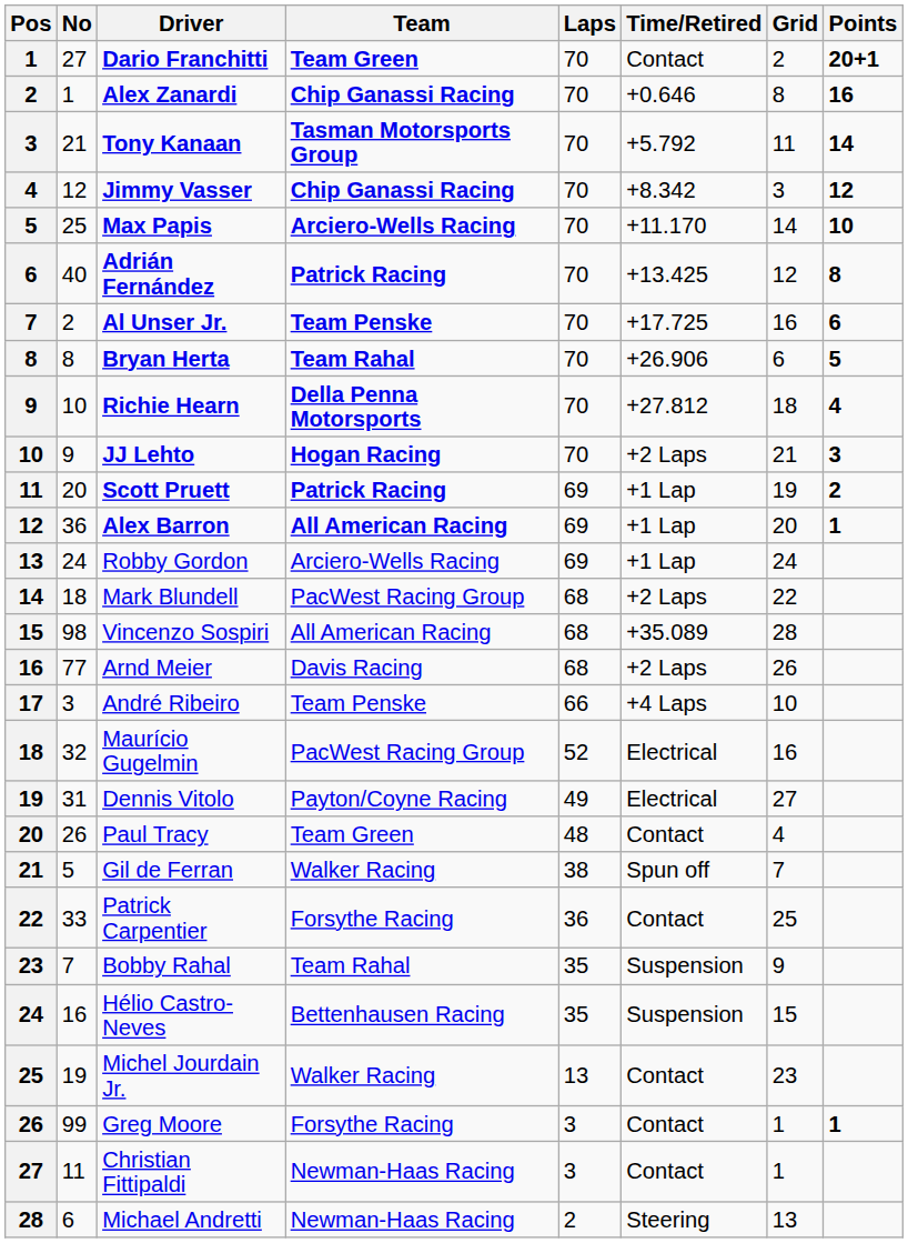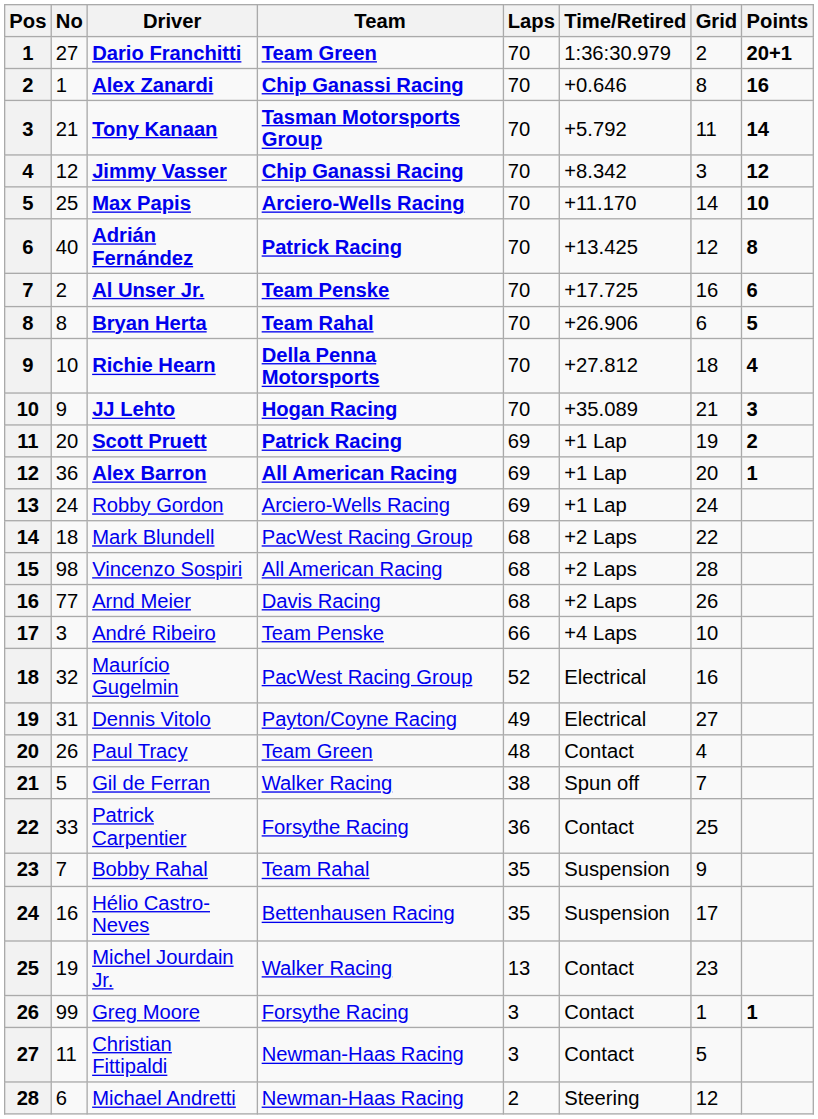 <table class="wikitable" style="font-size:95%;">
 <tr>
 <th>Pos</th>
 <th>No</th>
 <th>Driver</th>
 <th>Team</th>
 <th>Laps</th>
 <th>Time/Retired</th>
 <th>Grid</th>
 <th>Points</th>
 </tr>
 <tr>
 <th>1</th>
 <td>27</td>
 <td> <strong><a href='#'>Dario Franchitti</a></strong></td>
 <td><strong><a href='#'>Team Green</a></strong></td>
 <td>70</td>
-<td>Contact</td>
+<td>1:36:30.979</td>
 <td>2</td>
 <td><strong>20+1</strong></td>
 </tr>
 <tr>
 <th>2</th>
 <td>1</td>
 <td> <strong><a href='#'>Alex Zanardi</a></strong></td>
 <td><strong><a href='#'>Chip Ganassi Racing</a></strong></td>
 <td>70</td>
 <td>+0.646</td>
 <td>8</td>
 <td><strong>16</strong></td>
 </tr>
 <tr>
 <th>3</th>
 <td>21</td>
 <td> <strong><a href='#'>Tony Kanaan</a></strong></td>
 <td><strong><a href='#'>Tasman Motorsports Group</a></strong></td>
 <td>70</td>
 <td>+5.792</td>
 <td>11</td>
 <td><strong>14</strong></td>
 </tr>
 <tr>
 <th>4</th>
 <td>12</td>
 <td> <strong><a href='#'>Jimmy Vasser</a></strong></td>
 <td><strong><a href='#'>Chip Ganassi Racing</a></strong></td>
 <td>70</td>
 <td>+8.342</td>
 <td>3</td>
 <td><strong>12</strong></td>
 </tr>
 <tr>
 <th>5</th>
 <td>25</td>
 <td> <strong><a href='#'>Max Papis</a></strong></td>
 <td><strong><a href='#'>Arciero-Wells Racing</a></strong></td>
 <td>70</td>
 <td>+11.170</td>
 <td>14</td>
 <td><strong>10</strong></td>
 </tr>
 <tr>
 <th>6</th>
 <td>40</td>
 <td> <strong><a href='#'>Adrián Fernández</a></strong></td>
 <td><strong><a href='#'>Patrick Racing</a></strong></td>
 <td>70</td>
 <td>+13.425</td>
 <td>12</td>
 <td><strong>8</strong></td>
 </tr>
 <tr>
 <th>7</th>
 <td>2</td>
 <td> <strong><a href='#'>Al Unser Jr.</a></strong></td>
 <td><strong><a href='#'>Team Penske</a></strong></td>
 <td>70</td>
 <td>+17.725</td>
 <td>16</td>
 <td><strong>6</strong></td>
 </tr>
 <tr>
 <th>8</th>
 <td>8</td>
 <td> <strong><a href='#'>Bryan Herta</a></strong></td>
 <td><strong><a href='#'>Team Rahal</a></strong></td>
 <td>70</td>
 <td>+26.906</td>
 <td>6</td>
 <td><strong>5</strong></td>
 </tr>
 <tr>
 <th>9</th>
 <td>10</td>
 <td> <strong><a href='#'>Richie Hearn</a></strong></td>
 <td><strong><a href='#'>Della Penna Motorsports</a></strong></td>
 <td>70</td>
 <td>+27.812</td>
 <td>18</td>
 <td><strong>4</strong></td>
 </tr>
 <tr>
 <th>10</th>
 <td>9</td>
 <td> <strong><a href='#'>JJ Lehto</a></strong></td>
 <td><strong><a href='#'>Hogan Racing</a></strong></td>
 <td>70</td>
-<td>+2 Laps</td>
+<td>+35.089</td>
 <td>21</td>
 <td><strong>3</strong></td>
 </tr>
 <tr>
 <th>11</th>
 <td>20</td>
 <td> <strong><a href='#'>Scott Pruett</a></strong></td>
 <td><strong><a href='#'>Patrick Racing</a></strong></td>
 <td>69</td>
 <td>+1 Lap</td>
 <td>19</td>
 <td><strong>2</strong></td>
 </tr>
 <tr>
 <th>12</th>
 <td>36</td>
 <td> <strong><a href='#'>Alex Barron</a></strong></td>
 <td><strong><a href='#'>All American Racing</a></strong></td>
 <td>69</td>
 <td>+1 Lap</td>
 <td>20</td>
 <td><strong>1</strong></td>
 </tr>
 <tr>
 <th>13</th>
 <td>24</td>
 <td> <a href='#'>Robby Gordon</a></td>
 <td><a href='#'>Arciero-Wells Racing</a></td>
 <td>69</td>
 <td>+1 Lap</td>
 <td>24</td>
 <td></td>
 </tr>
 <tr>
 <th>14</th>
 <td>18</td>
 <td> <a href='#'>Mark Blundell</a></td>
 <td><a href='#'>PacWest Racing Group</a></td>
 <td>68</td>
 <td>+2 Laps</td>
 <td>22</td>
 <td></td>
 </tr>
 <tr>
 <th>15</th>
 <td>98</td>
 <td> <a href='#'>Vincenzo Sospiri</a></td>
 <td><a href='#'>All American Racing</a></td>
 <td>68</td>
-<td>+35.089</td>
+<td>+2 Laps</td>
 <td>28</td>
 <td></td>
 </tr>
 <tr>
 <th>16</th>
 <td>77</td>
 <td> <a href='#'>Arnd Meier</a></td>
 <td><a href='#'>Davis Racing</a></td>
 <td>68</td>
 <td>+2 Laps</td>
 <td>26</td>
 <td></td>
 </tr>
 <tr>
 <th>17</th>
 <td>3</td>
 <td> <a href='#'>André Ribeiro</a></td>
 <td><a href='#'>Team Penske</a></td>
 <td>66</td>
 <td>+4 Laps</td>
 <td>10</td>
 <td></td>
 </tr>
 <tr>
 <th>18</th>
 <td>32</td>
 <td> <a href='#'>Maurício Gugelmin</a></td>
 <td><a href='#'>PacWest Racing Group</a></td>
 <td>52</td>
 <td>Electrical</td>
 <td>16</td>
 <td></td>
 </tr>
 <tr>
 <th>19</th>
 <td>31</td>
 <td> <a href='#'>Dennis Vitolo</a></td>
 <td><a href='#'>Payton/Coyne Racing</a></td>
 <td>49</td>
 <td>Electrical</td>
 <td>27</td>
 <td></td>
 </tr>
 <tr>
 <th>20</th>
 <td>26</td>
 <td> <a href='#'>Paul Tracy</a></td>
 <td><a href='#'>Team Green</a></td>
 <td>48</td>
 <td>Contact</td>
 <td>4</td>
 <td></td>
 </tr>
 <tr>
 <th>21</th>
 <td>5</td>
 <td> <a href='#'>Gil de Ferran</a></td>
 <td><a href='#'>Walker Racing</a></td>
 <td>38</td>
 <td>Spun off</td>
 <td>7</td>
 <td></td>
 </tr>
 <tr>
 <th>22</th>
 <td>33</td>
 <td> <a href='#'>Patrick Carpentier</a></td>
 <td><a href='#'>Forsythe Racing</a></td>
 <td>36</td>
 <td>Contact</td>
 <td>25</td>
 <td></td>
 </tr>
 <tr>
 <th>23</th>
 <td>7</td>
 <td> <a href='#'>Bobby Rahal</a></td>
 <td><a href='#'>Team Rahal</a></td>
 <td>35</td>
 <td>Suspension</td>
 <td>9</td>
 <td></td>
 </tr>
 <tr>
 <th>24</th>
 <td>16</td>
 <td> <a href='#'>Hélio Castro-Neves</a></td>
 <td><a href='#'>Bettenhausen Racing</a></td>
 <td>35</td>
 <td>Suspension</td>
-<td>15</td>
+<td>17</td>
 <td></td>
 </tr>
 <tr>
 <th>25</th>
 <td>19</td>
 <td> <a href='#'>Michel Jourdain Jr.</a></td>
 <td><a href='#'>Walker Racing</a></td>
 <td>13</td>
 <td>Contact</td>
 <td>23</td>
 <td></td>
 </tr>
 <tr>
 <th>26</th>
 <td>99</td>
 <td> <a href='#'>Greg Moore</a></td>
 <td><a href='#'>Forsythe Racing</a></td>
 <td>3</td>
 <td>Contact</td>
 <td>1</td>
 <td><strong>1</strong></td>
 </tr>
 <tr>
 <th>27</th>
 <td>11</td>
 <td> <a href='#'>Christian Fittipaldi</a></td>
 <td><a href='#'>Newman-Haas Racing</a></td>
 <td>3</td>
 <td>Contact</td>
-<td>1</td>
+<td>5</td>
 <td></td>
 </tr>
 <tr>
 <th>28</th>
 <td>6</td>
 <td> <a href='#'>Michael Andretti</a></td>
 <td><a href='#'>Newman-Haas Racing</a></td>
 <td>2</td>
 <td>Steering</td>
-<td>13</td>
+<td>12</td>
 <td></td>
 </tr>
 </table>
